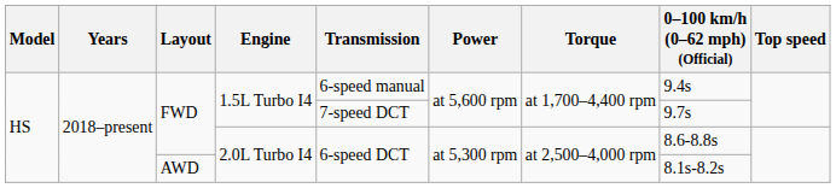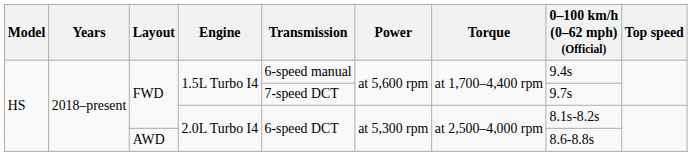 <table class="wikitable sortable collapsible" style="text-align:left; font-size:90%;">
 <tr>
 <th>Model</th>
 <th>Years</th>
 <th>Layout</th>
 <th>Engine</th>
 <th>Transmission</th>
 <th>Power</th>
 <th>Torque</th>
 <th>0–100 km/h<br>(0–62 mph)<br><small>(Official)</small></th>
 <th>Top speed</th>
 </tr>
 <tr>
 <td rowspan="4">HS</td>
 <td rowspan="4">2018–present</td>
 <td rowspan="3">FWD</td>
 <td rowspan="2">1.5L Turbo I4</td>
 <td>6-speed manual</td>
 <td rowspan="2"> at 5,600 rpm</td>
 <td rowspan="2"> at 1,700–4,400 rpm</td>
 <td>9.4s</td>
 <td rowspan="2"></td>
 </tr>
 <tr>
 <td>7-speed DCT</td>
 <td>9.7s</td>
 </tr>
 <tr>
 <td rowspan="2">2.0L Turbo I4</td>
 <td rowspan="2">6-speed DCT</td>
 <td rowspan="2"> at 5,300 rpm</td>
 <td rowspan="2"> at 2,500–4,000 rpm</td>
-<td>8.6-8.8s</td>
+<td>8.1s-8.2s</td>
 <td rowspan="2"></td>
 </tr>
 <tr>
 <td>AWD</td>
-<td>8.1s-8.2s</td>
+<td>8.6-8.8s</td>
 </tr>
 </table>
